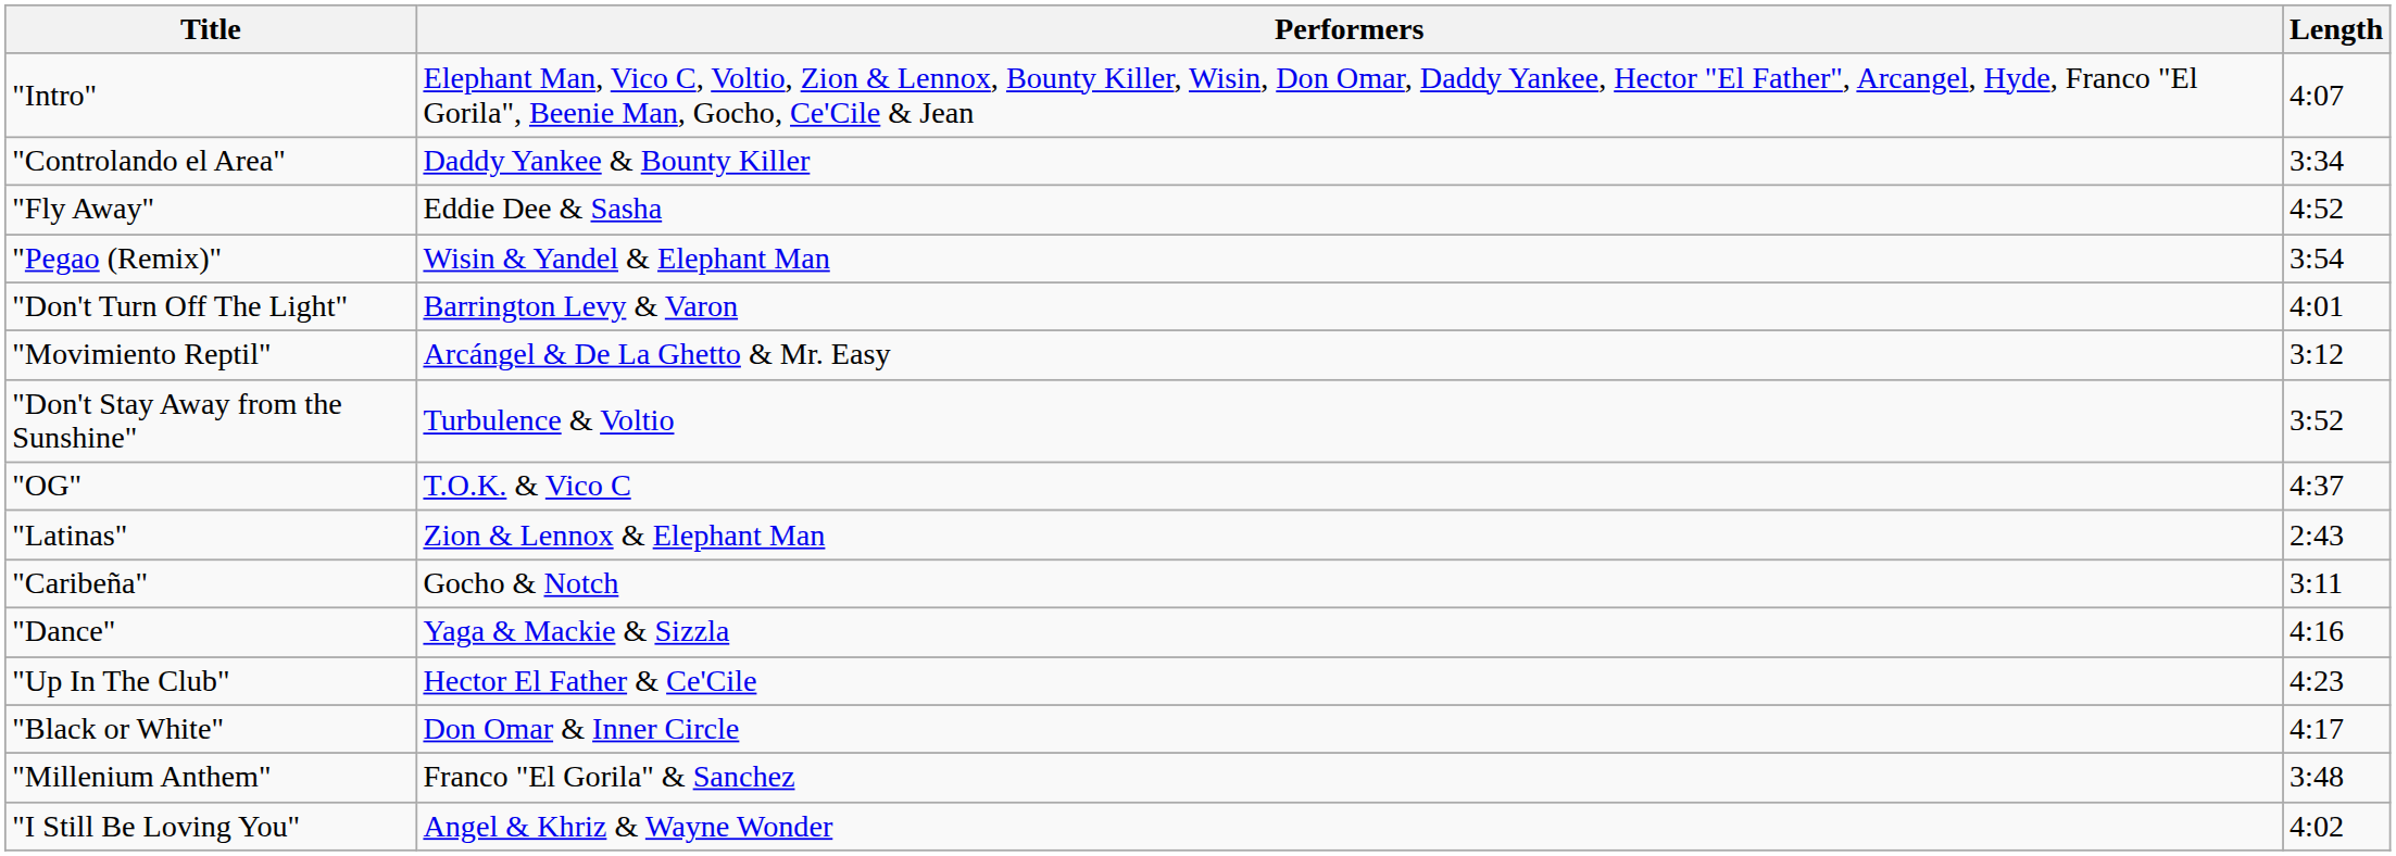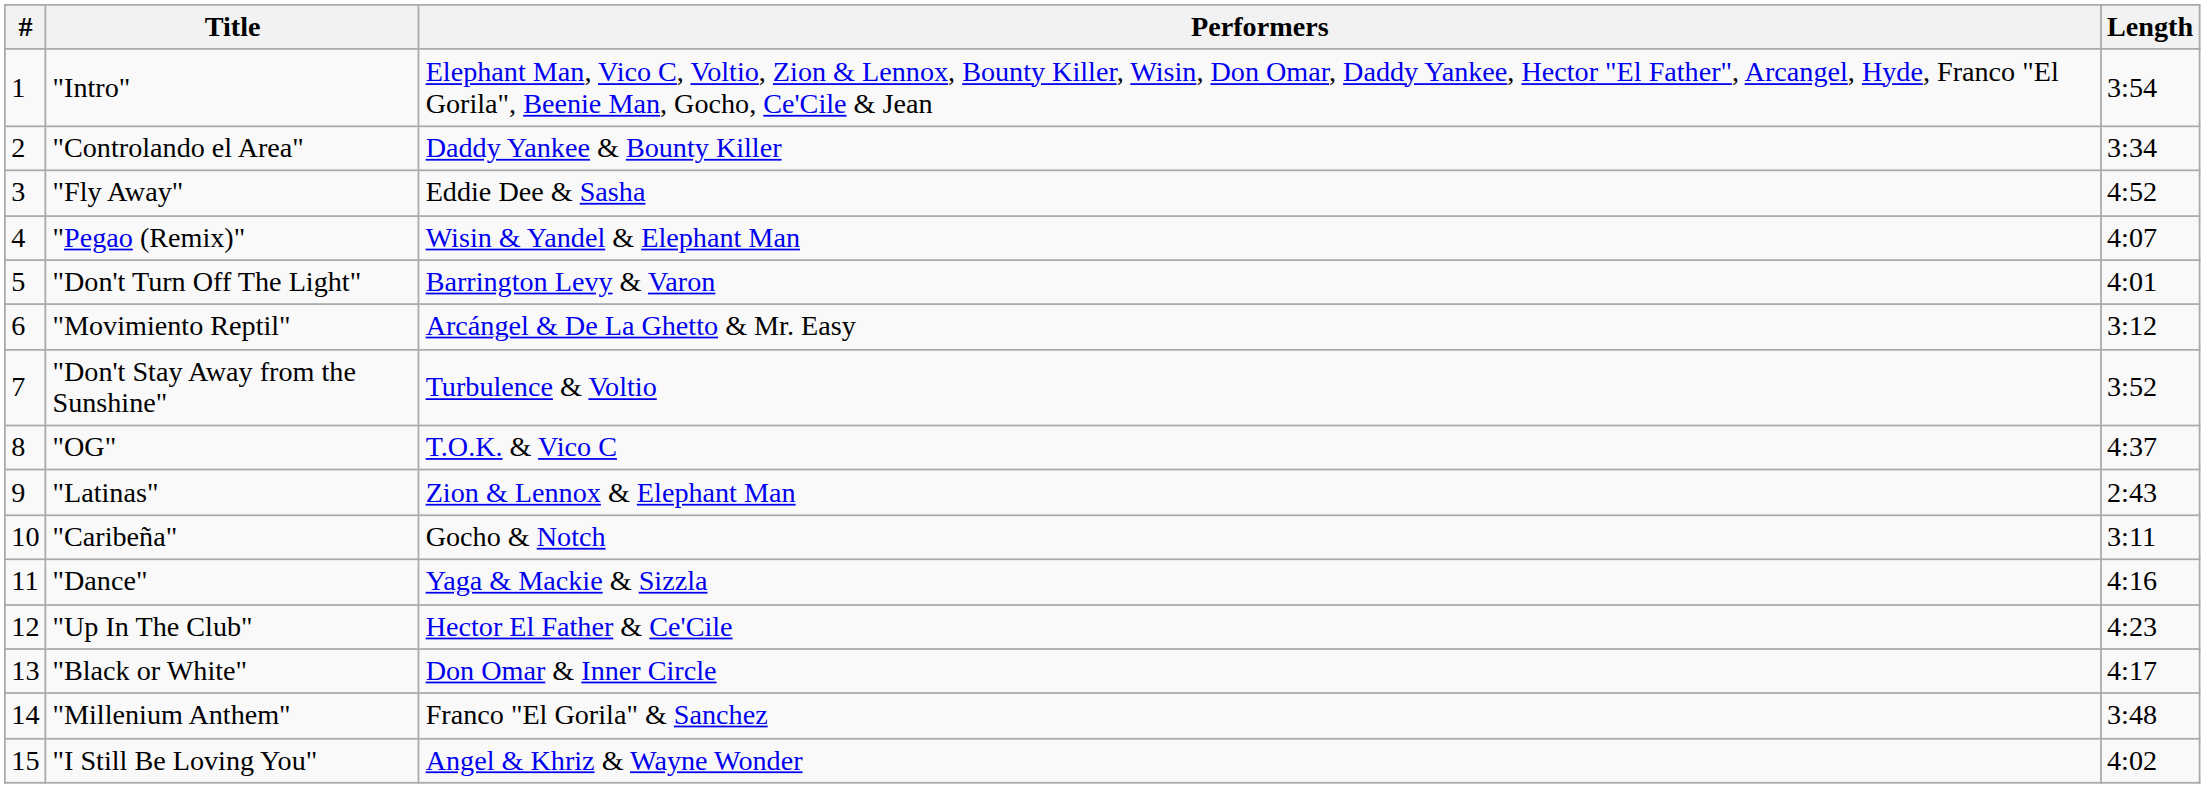 <table class="wikitable">
 <tr>
+<th>#</th>
 <th>Title</th>
 <th>Performers</th>
 <th>Length</th>
 </tr>
 <tr>
+<td>1</td>
 <td>"Intro"</td>
 <td><a href='#'>Elephant Man</a>, <a href='#'>Vico C</a>, <a href='#'>Voltio</a>, <a href='#'>Zion & Lennox</a>, <a href='#'>Bounty Killer</a>, <a href='#'>Wisin</a>, <a href='#'>Don Omar</a>, <a href='#'>Daddy Yankee</a>, <a href='#'>Hector "El Father"</a>, <a href='#'>Arcangel</a>, <a href='#'>Hyde</a>, Franco "El Gorila", <a href='#'>Beenie Man</a>, Gocho, <a href='#'>Ce'Cile</a> & Jean</td>
-<td>4:07</td>
+<td>3:54</td>
 </tr>
 <tr>
+<td>2</td>
 <td>"Controlando el Area"</td>
 <td><a href='#'>Daddy Yankee</a> & <a href='#'>Bounty Killer</a></td>
 <td>3:34</td>
 </tr>
 <tr>
+<td>3</td>
 <td>"Fly Away"</td>
 <td>Eddie Dee & <a href='#'>Sasha</a></td>
 <td>4:52</td>
 </tr>
 <tr>
+<td>4</td>
 <td>"<a href='#'>Pegao</a> (Remix)"</td>
 <td><a href='#'>Wisin & Yandel</a> & <a href='#'>Elephant Man</a></td>
-<td>3:54</td>
+<td>4:07</td>
 </tr>
 <tr>
+<td>5</td>
 <td>"Don't Turn Off The Light"</td>
 <td><a href='#'>Barrington Levy</a> & <a href='#'>Varon</a></td>
 <td>4:01</td>
 </tr>
 <tr>
+<td>6</td>
 <td>"Movimiento Reptil"</td>
 <td><a href='#'>Arcángel & De La Ghetto</a> & Mr. Easy</td>
 <td>3:12</td>
 </tr>
 <tr>
+<td>7</td>
 <td>"Don't Stay Away from the Sunshine"</td>
 <td><a href='#'>Turbulence</a> & <a href='#'>Voltio</a></td>
 <td>3:52</td>
 </tr>
 <tr>
+<td>8</td>
 <td>"OG"</td>
 <td><a href='#'>T.O.K.</a> & <a href='#'>Vico C</a></td>
 <td>4:37</td>
 </tr>
 <tr>
+<td>9</td>
 <td>"Latinas"</td>
 <td><a href='#'>Zion & Lennox</a> & <a href='#'>Elephant Man</a></td>
 <td>2:43</td>
 </tr>
 <tr>
+<td>10</td>
 <td>"Caribeña"</td>
 <td>Gocho & <a href='#'>Notch</a></td>
 <td>3:11</td>
 </tr>
 <tr>
+<td>11</td>
 <td>"Dance"<br></td>
 <td><a href='#'>Yaga & Mackie</a> & <a href='#'>Sizzla</a></td>
 <td>4:16</td>
 </tr>
 <tr>
+<td>12</td>
 <td>"Up In The Club"</td>
 <td><a href='#'>Hector El Father</a> & <a href='#'>Ce'Cile</a></td>
 <td>4:23</td>
 </tr>
 <tr>
+<td>13</td>
 <td>"Black or White"</td>
 <td><a href='#'>Don Omar</a> & <a href='#'>Inner Circle</a></td>
 <td>4:17</td>
 </tr>
 <tr>
+<td>14</td>
 <td>"Millenium Anthem"</td>
 <td>Franco "El Gorila" & <a href='#'>Sanchez</a></td>
 <td>3:48</td>
 </tr>
 <tr>
+<td>15</td>
 <td>"I Still Be Loving You"</td>
 <td><a href='#'>Angel & Khriz</a> & <a href='#'>Wayne Wonder</a></td>
 <td>4:02</td>
 </tr>
 </table>
